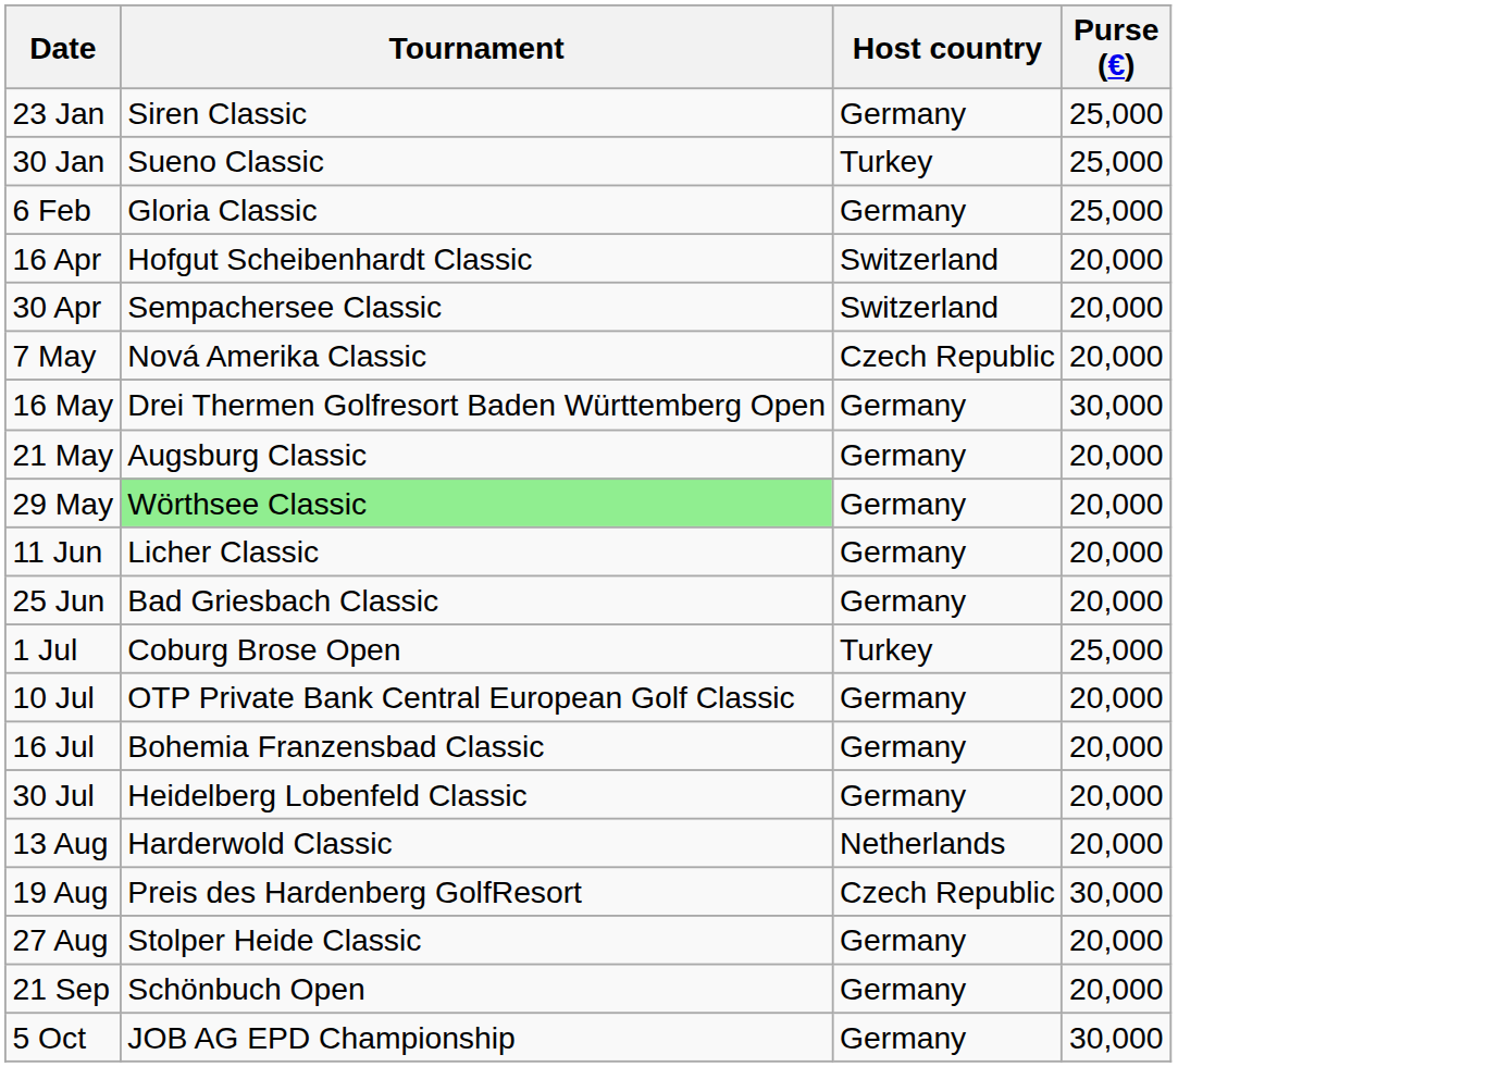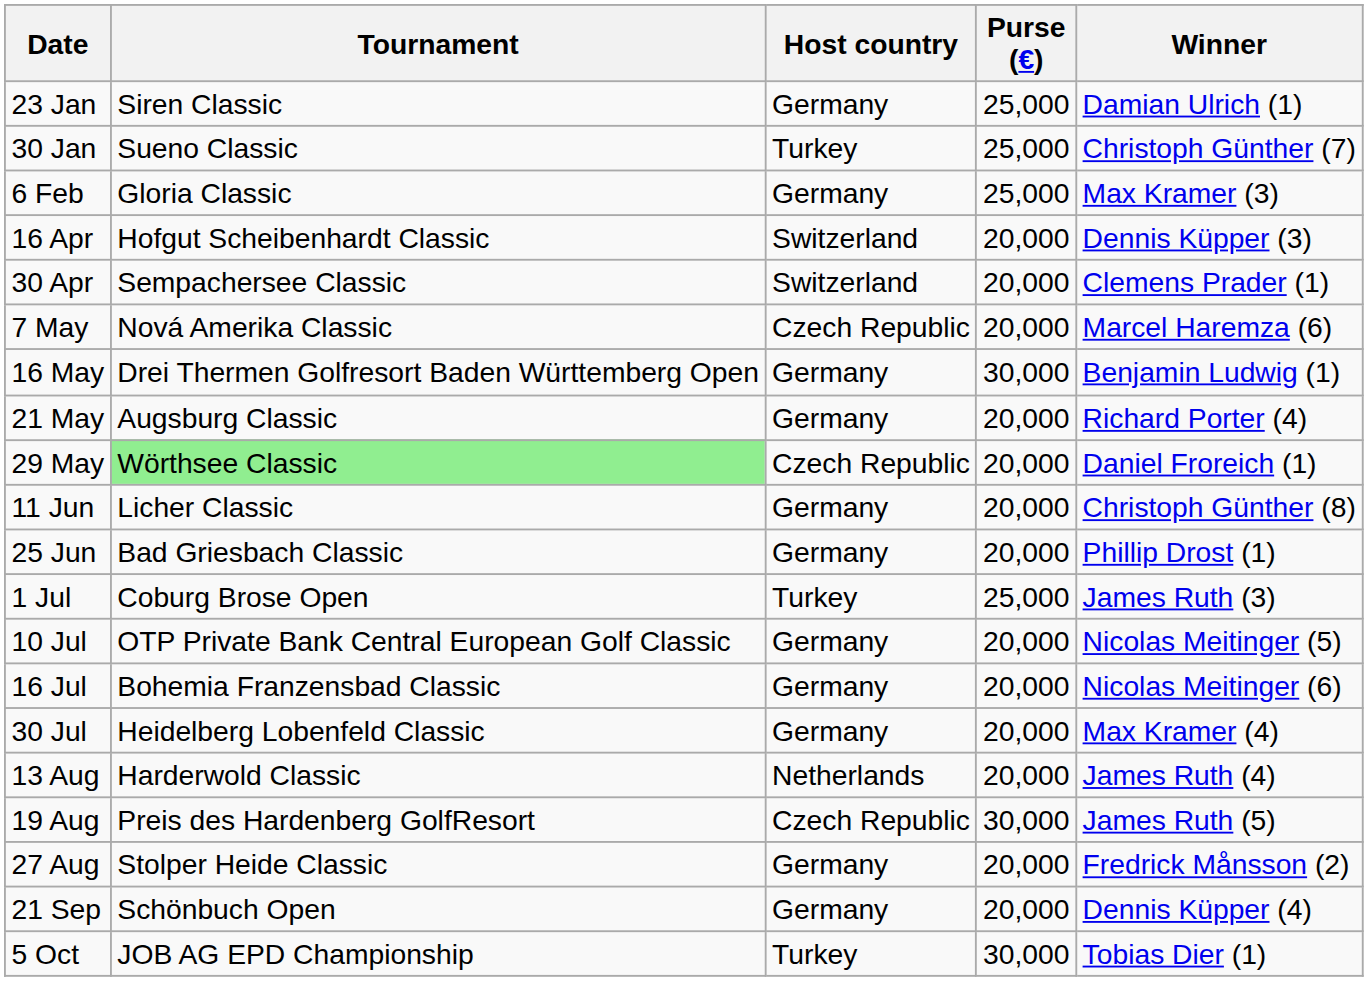 <table class="wikitable" style="font-size:95%;">
 <tr>
 <th>Date</th>
 <th>Tournament</th>
 <th>Host country</th>
 <th>Purse<br>(<a href='#'>€</a>)</th>
+<th>Winner</th>
 </tr>
 <tr>
 <td>23 Jan</td>
 <td>Siren Classic</td>
 <td>Germany</td>
 <td align=right>25,000</td>
+<td> <a href='#'>Damian Ulrich</a> (1)</td>
 </tr>
 <tr>
 <td>30 Jan</td>
 <td>Sueno Classic</td>
 <td>Turkey</td>
 <td align=right>25,000</td>
+<td> <a href='#'>Christoph Günther</a> (7)</td>
 </tr>
 <tr>
 <td>6 Feb</td>
 <td>Gloria Classic</td>
 <td>Germany</td>
 <td align=right>25,000</td>
+<td> <a href='#'>Max Kramer</a> (3)</td>
 </tr>
 <tr>
 <td>16 Apr</td>
 <td>Hofgut Scheibenhardt Classic</td>
 <td>Switzerland</td>
 <td align=right>20,000</td>
+<td> <a href='#'>Dennis Küpper</a> (3)</td>
 </tr>
 <tr>
 <td>30 Apr</td>
 <td>Sempachersee Classic</td>
 <td>Switzerland</td>
 <td align=right>20,000</td>
+<td> <a href='#'>Clemens Prader</a> (1)</td>
 </tr>
 <tr>
 <td>7 May</td>
 <td>Nová Amerika Classic</td>
 <td>Czech Republic</td>
 <td align=right>20,000</td>
+<td> <a href='#'>Marcel Haremza</a> (6)</td>
 </tr>
 <tr>
 <td>16 May</td>
 <td>Drei Thermen Golfresort Baden Württemberg Open</td>
 <td>Germany</td>
 <td align=right>30,000</td>
+<td> <a href='#'>Benjamin Ludwig</a> (1)</td>
 </tr>
 <tr>
 <td>21 May</td>
 <td>Augsburg Classic</td>
 <td>Germany</td>
 <td align=right>20,000</td>
+<td> <a href='#'>Richard Porter</a> (4)</td>
 </tr>
 <tr>
 <td>29 May</td>
 <td style="background: lightgreen;">Wörthsee Classic</td>
-<td>Germany</td>
+<td>Czech Republic</td>
 <td align=right>20,000</td>
+<td> <a href='#'>Daniel Froreich</a> (1)</td>
 </tr>
 <tr>
 <td>11 Jun</td>
 <td>Licher Classic</td>
 <td>Germany</td>
 <td align=right>20,000</td>
+<td> <a href='#'>Christoph Günther</a> (8)</td>
 </tr>
 <tr>
 <td>25 Jun</td>
 <td>Bad Griesbach Classic</td>
 <td>Germany</td>
 <td align=right>20,000</td>
+<td> <a href='#'>Phillip Drost</a> (1)</td>
 </tr>
 <tr>
 <td>1 Jul</td>
 <td>Coburg Brose Open</td>
 <td>Turkey</td>
 <td align=right>25,000</td>
+<td> <a href='#'>James Ruth</a> (3)</td>
 </tr>
 <tr>
 <td>10 Jul</td>
 <td>OTP Private Bank Central European Golf Classic</td>
 <td>Germany</td>
 <td align=right>20,000</td>
+<td> <a href='#'>Nicolas Meitinger</a> (5)</td>
 </tr>
 <tr>
 <td>16 Jul</td>
 <td>Bohemia Franzensbad Classic</td>
 <td>Germany</td>
 <td align=right>20,000</td>
+<td> <a href='#'>Nicolas Meitinger</a> (6)</td>
 </tr>
 <tr>
 <td>30 Jul</td>
 <td>Heidelberg Lobenfeld Classic</td>
 <td>Germany</td>
 <td align=right>20,000</td>
+<td> <a href='#'>Max Kramer</a> (4)</td>
 </tr>
 <tr>
 <td>13 Aug</td>
 <td>Harderwold Classic</td>
 <td>Netherlands</td>
 <td align=right>20,000</td>
+<td> <a href='#'>James Ruth</a> (4)</td>
 </tr>
 <tr>
 <td>19 Aug</td>
 <td>Preis des Hardenberg GolfResort</td>
 <td>Czech Republic</td>
 <td align=right>30,000</td>
+<td> <a href='#'>James Ruth</a> (5)</td>
 </tr>
 <tr>
 <td>27 Aug</td>
 <td>Stolper Heide Classic</td>
 <td>Germany</td>
 <td align=right>20,000</td>
+<td> <a href='#'>Fredrick Månsson</a> (2)</td>
 </tr>
 <tr>
 <td>21 Sep</td>
 <td>Schönbuch Open</td>
 <td>Germany</td>
 <td align=right>20,000</td>
+<td> <a href='#'>Dennis Küpper</a> (4)</td>
 </tr>
 <tr>
 <td>5 Oct</td>
 <td>JOB AG EPD Championship</td>
-<td>Germany</td>
+<td>Turkey</td>
 <td align=right>30,000</td>
+<td> <a href='#'>Tobias Dier</a> (1)</td>
 </tr>
 </table>
